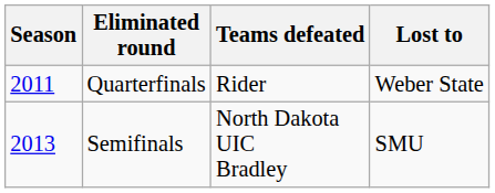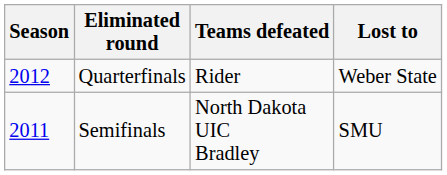 <table class="wikitable">
 <tr>
 <th>Season</th>
 <th>Eliminated<br>round</th>
 <th>Teams defeated</th>
 <th>Lost to</th>
 </tr>
 <tr>
-<td><a href='#'>2011</a></td>
+<td><a href='#'>2012</a></td>
 <td>Quarterfinals</td>
 <td>Rider</td>
 <td>Weber State</td>
 </tr>
 <tr>
-<td><a href='#'>2013</a></td>
+<td><a href='#'>2011</a></td>
 <td>Semifinals</td>
 <td>North Dakota<br>UIC<br>Bradley</td>
 <td>SMU</td>
 </tr>
 </table>
